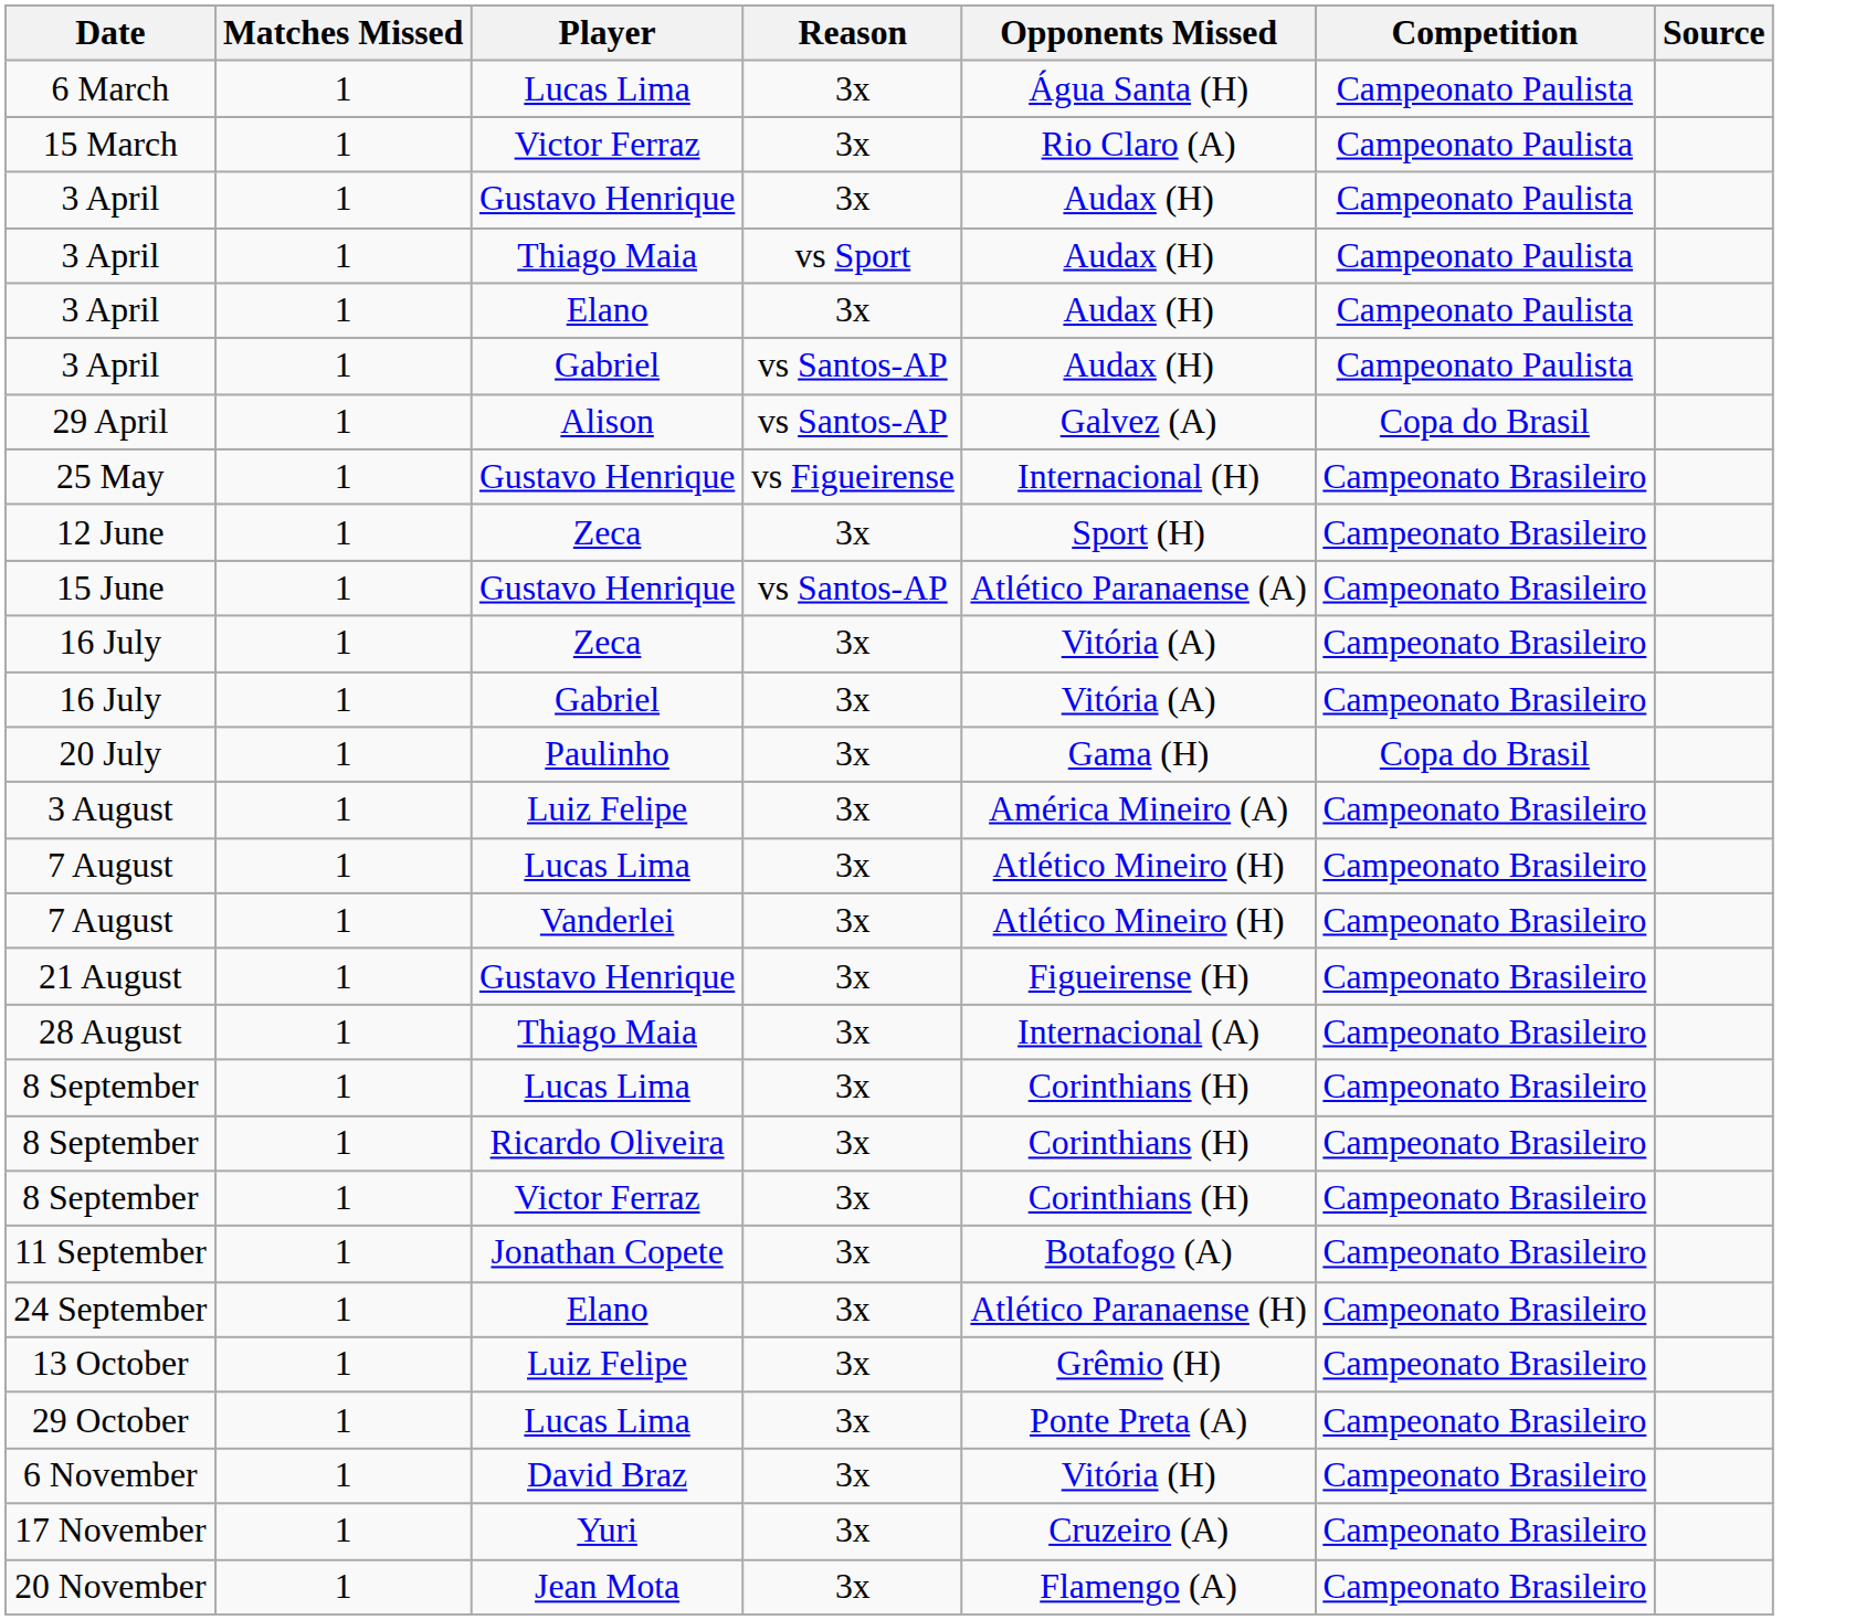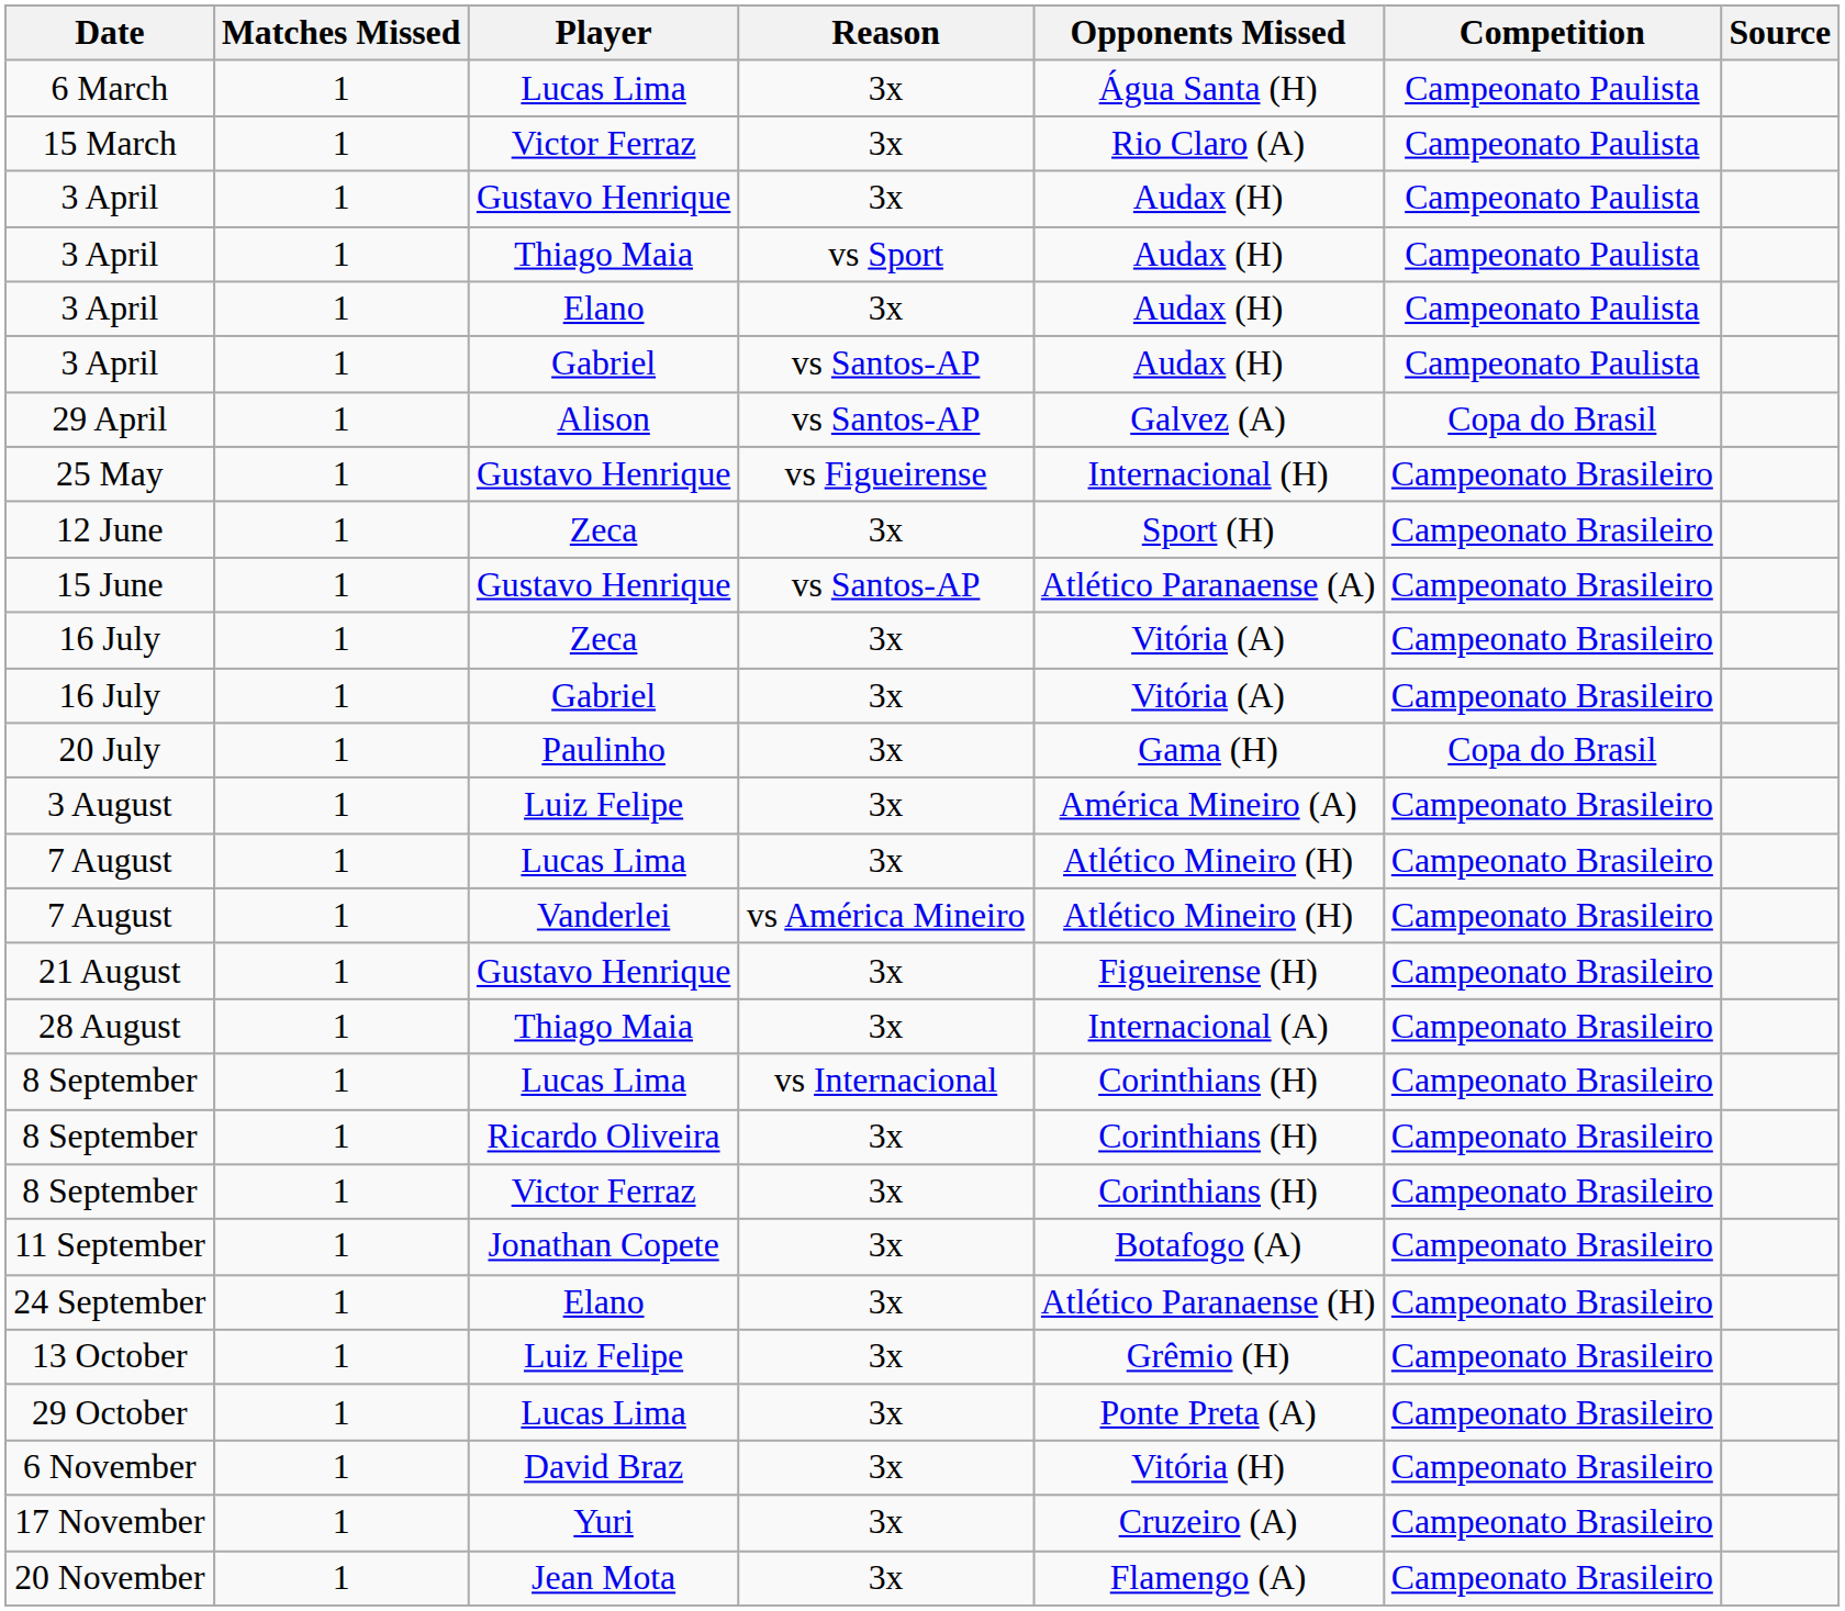 <table class="wikitable" style="text-align: center">
 <tr>
 <th>Date</th>
 <th>Matches Missed</th>
 <th>Player</th>
 <th>Reason</th>
 <th>Opponents Missed</th>
 <th>Competition</th>
 <th>Source</th>
 </tr>
 <tr>
 <td>6 March</td>
 <td>1</td>
 <td><a href='#'>Lucas Lima</a></td>
 <td>3x </td>
 <td><a href='#'>Água Santa</a> (H)</td>
 <td><a href='#'>Campeonato Paulista</a></td>
 <td></td>
 </tr>
 <tr>
 <td>15 March</td>
 <td>1</td>
 <td><a href='#'>Victor Ferraz</a></td>
 <td>3x </td>
 <td><a href='#'>Rio Claro</a> (A)</td>
 <td><a href='#'>Campeonato Paulista</a></td>
 <td></td>
 </tr>
 <tr>
 <td>3 April</td>
 <td>1</td>
 <td><a href='#'>Gustavo Henrique</a></td>
 <td>3x </td>
 <td><a href='#'>Audax</a> (H)</td>
 <td><a href='#'>Campeonato Paulista</a></td>
 <td></td>
 </tr>
 <tr>
 <td>3 April</td>
 <td>1</td>
 <td><a href='#'>Thiago Maia</a></td>
 <td> vs <a href='#'>Sport</a></td>
 <td><a href='#'>Audax</a> (H)</td>
 <td><a href='#'>Campeonato Paulista</a></td>
 <td></td>
 </tr>
 <tr>
 <td>3 April</td>
 <td>1</td>
 <td><a href='#'>Elano</a></td>
 <td>3x </td>
 <td><a href='#'>Audax</a> (H)</td>
 <td><a href='#'>Campeonato Paulista</a></td>
 <td></td>
 </tr>
 <tr>
 <td>3 April</td>
 <td>1</td>
 <td><a href='#'>Gabriel</a></td>
 <td> vs <a href='#'>Santos-AP</a></td>
 <td><a href='#'>Audax</a> (H)</td>
 <td><a href='#'>Campeonato Paulista</a></td>
 <td></td>
 </tr>
 <tr>
 <td>29 April</td>
 <td>1</td>
 <td><a href='#'>Alison</a></td>
 <td> vs <a href='#'>Santos-AP</a></td>
 <td><a href='#'>Galvez</a> (A)</td>
 <td><a href='#'>Copa do Brasil</a></td>
 <td> </td>
 </tr>
 <tr>
 <td>25 May</td>
 <td>1</td>
 <td><a href='#'>Gustavo Henrique</a></td>
 <td> vs <a href='#'>Figueirense</a></td>
 <td><a href='#'>Internacional</a> (H)</td>
 <td><a href='#'>Campeonato Brasileiro</a></td>
 <td></td>
 </tr>
 <tr>
 <td>12 June</td>
 <td>1</td>
 <td><a href='#'>Zeca</a></td>
 <td>3x </td>
 <td><a href='#'>Sport</a> (H)</td>
 <td><a href='#'>Campeonato Brasileiro</a></td>
 <td></td>
 </tr>
 <tr>
 <td>15 June</td>
 <td>1</td>
 <td><a href='#'>Gustavo Henrique</a></td>
 <td> vs <a href='#'>Santos-AP</a></td>
 <td><a href='#'>Atlético Paranaense</a> (A)</td>
 <td><a href='#'>Campeonato Brasileiro</a></td>
 <td></td>
 </tr>
 <tr>
 <td>16 July</td>
 <td>1</td>
 <td><a href='#'>Zeca</a></td>
 <td>3x </td>
 <td><a href='#'>Vitória</a> (A)</td>
 <td><a href='#'>Campeonato Brasileiro</a></td>
 <td></td>
 </tr>
 <tr>
 <td>16 July</td>
 <td>1</td>
 <td><a href='#'>Gabriel</a></td>
 <td>3x </td>
 <td><a href='#'>Vitória</a> (A)</td>
 <td><a href='#'>Campeonato Brasileiro</a></td>
 <td></td>
 </tr>
 <tr>
 <td>20 July</td>
 <td>1</td>
 <td><a href='#'>Paulinho</a></td>
 <td>3x </td>
 <td><a href='#'>Gama</a> (H)</td>
 <td><a href='#'>Copa do Brasil</a></td>
 <td></td>
 </tr>
 <tr>
 <td>3 August</td>
 <td>1</td>
 <td><a href='#'>Luiz Felipe</a></td>
 <td>3x </td>
 <td><a href='#'>América Mineiro</a> (A)</td>
 <td><a href='#'>Campeonato Brasileiro</a></td>
 <td></td>
 </tr>
 <tr>
 <td>7 August</td>
 <td>1</td>
 <td><a href='#'>Lucas Lima</a></td>
 <td>3x </td>
 <td><a href='#'>Atlético Mineiro</a> (H)</td>
 <td><a href='#'>Campeonato Brasileiro</a></td>
 <td></td>
 </tr>
 <tr>
 <td>7 August</td>
 <td>1</td>
 <td><a href='#'>Vanderlei</a></td>
-<td>3x </td>
+<td> vs <a href='#'>América Mineiro</a></td>
 <td><a href='#'>Atlético Mineiro</a> (H)</td>
 <td><a href='#'>Campeonato Brasileiro</a></td>
 <td></td>
 </tr>
 <tr>
 <td>21 August</td>
 <td>1</td>
 <td><a href='#'>Gustavo Henrique</a></td>
 <td>3x </td>
 <td><a href='#'>Figueirense</a> (H)</td>
 <td><a href='#'>Campeonato Brasileiro</a></td>
 <td></td>
 </tr>
 <tr>
 <td>28 August</td>
 <td>1</td>
 <td><a href='#'>Thiago Maia</a></td>
 <td>3x </td>
 <td><a href='#'>Internacional</a> (A)</td>
 <td><a href='#'>Campeonato Brasileiro</a></td>
 <td></td>
 </tr>
 <tr>
 <td>8 September</td>
 <td>1</td>
 <td><a href='#'>Lucas Lima</a></td>
-<td>3x </td>
+<td> vs <a href='#'>Internacional</a></td>
 <td><a href='#'>Corinthians</a> (H)</td>
 <td><a href='#'>Campeonato Brasileiro</a></td>
 <td></td>
 </tr>
 <tr>
 <td>8 September</td>
 <td>1</td>
 <td><a href='#'>Ricardo Oliveira</a></td>
 <td>3x </td>
 <td><a href='#'>Corinthians</a> (H)</td>
 <td><a href='#'>Campeonato Brasileiro</a></td>
 <td></td>
 </tr>
 <tr>
 <td>8 September</td>
 <td>1</td>
 <td><a href='#'>Victor Ferraz</a></td>
 <td>3x </td>
 <td><a href='#'>Corinthians</a> (H)</td>
 <td><a href='#'>Campeonato Brasileiro</a></td>
 <td></td>
 </tr>
 <tr>
 <td>11 September</td>
 <td>1</td>
 <td><a href='#'>Jonathan Copete</a></td>
 <td>3x </td>
 <td><a href='#'>Botafogo</a> (A)</td>
 <td><a href='#'>Campeonato Brasileiro</a></td>
 <td></td>
 </tr>
 <tr>
 <td>24 September</td>
 <td>1</td>
 <td><a href='#'>Elano</a></td>
 <td>3x </td>
 <td><a href='#'>Atlético Paranaense</a> (H)</td>
 <td><a href='#'>Campeonato Brasileiro</a></td>
 <td></td>
 </tr>
 <tr>
 <td>13 October</td>
 <td>1</td>
 <td><a href='#'>Luiz Felipe</a></td>
 <td>3x </td>
 <td><a href='#'>Grêmio</a> (H)</td>
 <td><a href='#'>Campeonato Brasileiro</a></td>
 <td></td>
 </tr>
 <tr>
 <td>29 October</td>
 <td>1</td>
 <td><a href='#'>Lucas Lima</a></td>
 <td>3x </td>
 <td><a href='#'>Ponte Preta</a> (A)</td>
 <td><a href='#'>Campeonato Brasileiro</a></td>
 <td></td>
 </tr>
 <tr>
 <td>6 November</td>
 <td>1</td>
 <td><a href='#'>David Braz</a></td>
 <td>3x </td>
 <td><a href='#'>Vitória</a> (H)</td>
 <td><a href='#'>Campeonato Brasileiro</a></td>
 <td></td>
 </tr>
 <tr>
 <td>17 November</td>
 <td>1</td>
 <td><a href='#'>Yuri</a></td>
 <td>3x </td>
 <td><a href='#'>Cruzeiro</a> (A)</td>
 <td><a href='#'>Campeonato Brasileiro</a></td>
 <td></td>
 </tr>
 <tr>
 <td>20 November</td>
 <td>1</td>
 <td><a href='#'>Jean Mota</a></td>
 <td>3x </td>
 <td><a href='#'>Flamengo</a> (A)</td>
 <td><a href='#'>Campeonato Brasileiro</a></td>
 <td></td>
 </tr>
 <tr>
 </tr>
 </table>
